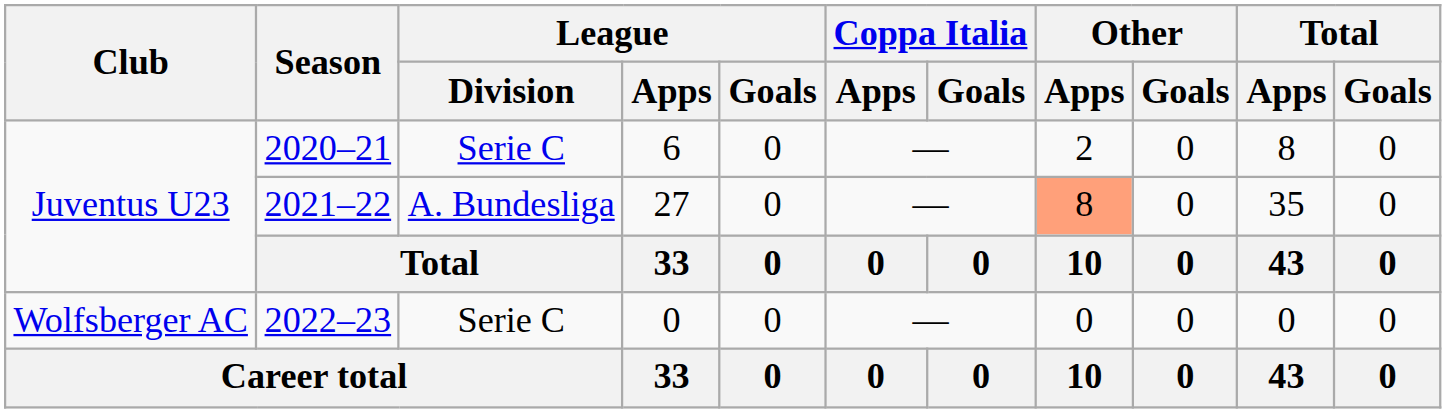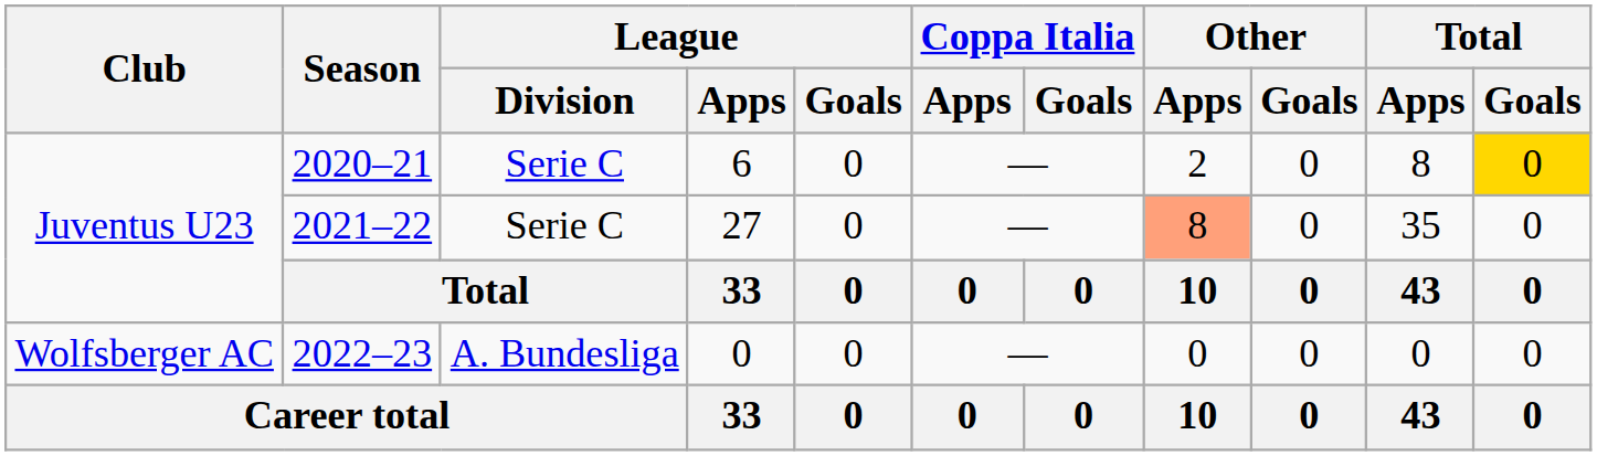 <table class="wikitable" style="text-align:center">
 <tr>
 <th rowspan="2">Club</th>
 <th rowspan="2">Season</th>
 <th colspan="3">League</th>
 <th colspan="2"><a href='#'>Coppa Italia</a></th>
 <th colspan="2">Other</th>
 <th colspan="2">Total</th>
 </tr>
 <tr>
 <th>Division</th>
 <th>Apps</th>
 <th>Goals</th>
 <th>Apps</th>
 <th>Goals</th>
 <th>Apps</th>
 <th>Goals</th>
 <th>Apps</th>
 <th>Goals</th>
 </tr>
 <tr>
 <td rowspan="3"><a href='#'>Juventus U23</a></td>
 <td><a href='#'>2020–21</a></td>
 <td><a href='#'>Serie C</a></td>
 <td>6</td>
 <td>0</td>
 <td colspan="2">—</td>
 <td>2</td>
 <td>0</td>
 <td>8</td>
-<td>0</td>
+<td style="background: gold;">0</td>
 </tr>
 <tr>
 <td><a href='#'>2021–22</a></td>
-<td><a href='#'>A. Bundesliga</a></td>
+<td>Serie C</td>
 <td>27</td>
 <td>0</td>
 <td colspan="2">—</td>
 <td style="background: lightsalmon;">8</td>
 <td>0</td>
 <td>35</td>
 <td>0</td>
 </tr>
 <tr>
 <th colspan="2">Total</th>
 <th>33</th>
 <th>0</th>
 <th>0</th>
 <th>0</th>
 <th>10</th>
 <th>0</th>
 <th>43</th>
 <th>0</th>
 </tr>
 <tr>
 <td><a href='#'>Wolfsberger AC</a></td>
 <td><a href='#'>2022–23</a></td>
-<td>Serie C</td>
+<td><a href='#'>A. Bundesliga</a></td>
 <td>0</td>
 <td>0</td>
 <td colspan="2">—</td>
 <td>0</td>
 <td>0</td>
 <td>0</td>
 <td>0</td>
 </tr>
 <tr>
 <th colspan="3">Career total</th>
 <th>33</th>
 <th>0</th>
 <th>0</th>
 <th>0</th>
 <th>10</th>
 <th>0</th>
 <th>43</th>
 <th>0</th>
 </tr>
 </table>
